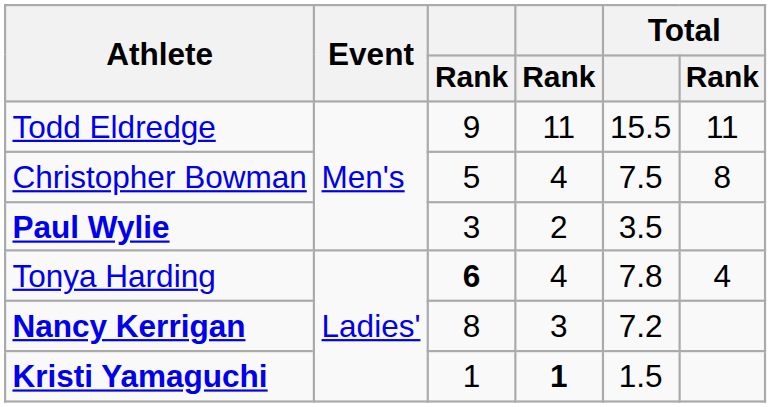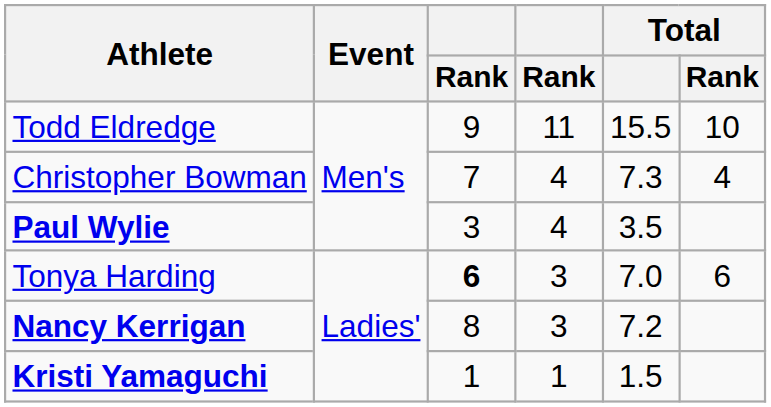 <table class=wikitable style=font-size:90%;text-align:center>
 <tr>
 <th rowspan=2>Athlete</th>
 <th rowspan=2>Event</th>
 <th></th>
 <th></th>
 <th colspan=2>Total</th>
 </tr>
 <tr style=font-size:95%>
 <th>Rank</th>
 <th>Rank</th>
 <th></th>
 <th>Rank</th>
 </tr>
 <tr>
 <td align=left><a href='#'>Todd Eldredge</a></td>
 <td align=left rowspan=3><a href='#'>Men's</a></td>
 <td>9</td>
 <td>11</td>
 <td>15.5</td>
-<td>11</td>
+<td>10</td>
 </tr>
 <tr>
 <td align=left><a href='#'>Christopher Bowman</a></td>
-<td>5</td>
+<td>7</td>
 <td>4</td>
-<td>7.5</td>
-<td>8</td>
+<td>7.3</td>
+<td>4</td>
 </tr>
 <tr>
 <td align=left><strong><a href='#'>Paul Wylie</a></strong></td>
 <td>3</td>
-<td>2</td>
+<td>4</td>
 <td>3.5</td>
 <td></td>
 </tr>
 <tr>
 <td align=left><a href='#'>Tonya Harding</a></td>
 <td align=left rowspan=3><a href='#'>Ladies'</a></td>
 <td><strong>6</strong></td>
-<td>4</td>
-<td>7.8</td>
-<td>4</td>
+<td>3</td>
+<td>7.0</td>
+<td>6</td>
 </tr>
 <tr>
 <td align=left><strong><a href='#'>Nancy Kerrigan</a></strong></td>
 <td>8</td>
 <td>3</td>
 <td>7.2</td>
 <td></td>
 </tr>
 <tr>
 <td align=left><strong><a href='#'>Kristi Yamaguchi</a></strong></td>
 <td>1</td>
-<td><strong>1</strong></td>
+<td>1</td>
 <td>1.5</td>
 <td></td>
 </tr>
 </table>
